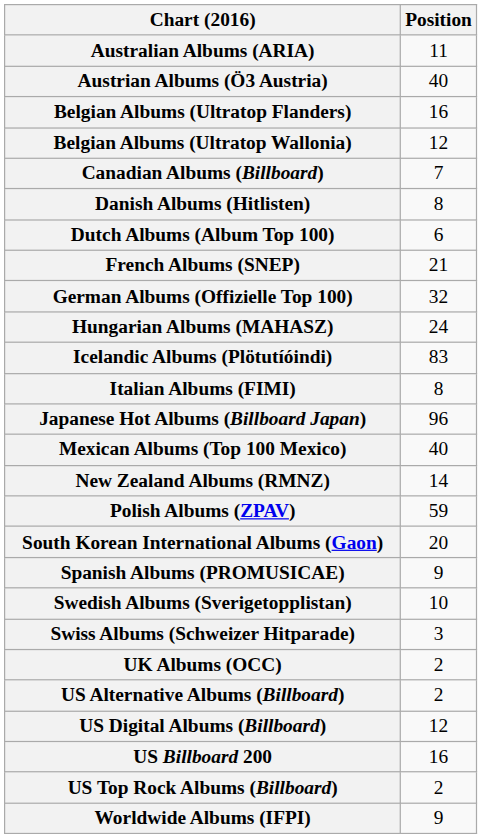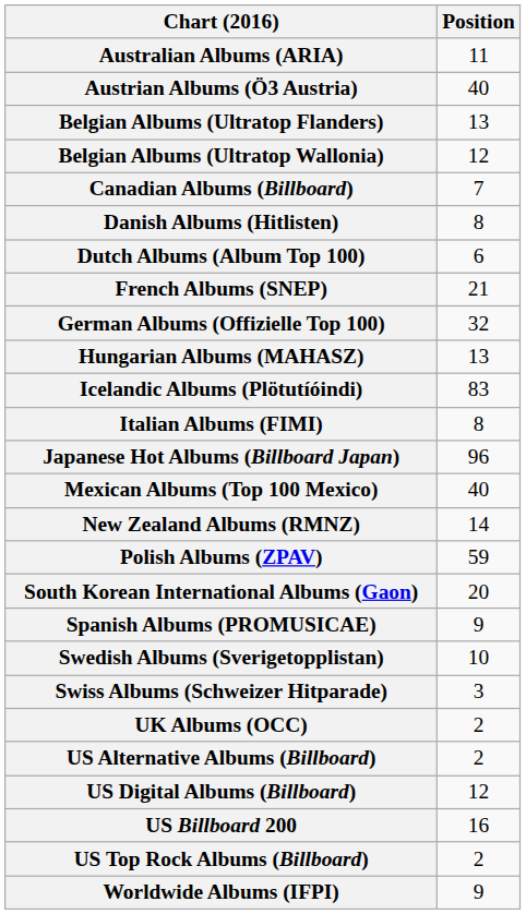 <table class="wikitable sortable plainrowheaders" style="text-align:center">
 <tr>
 <th scope="col" style="width:20em;">Chart (2016)</th>
 <th scope="col">Position</th>
 </tr>
 <tr>
 <th scope="row">Australian Albums (ARIA)</th>
 <td>11</td>
 </tr>
 <tr>
 <th scope="row">Austrian Albums (Ö3 Austria)</th>
 <td>40</td>
 </tr>
 <tr>
 <th scope="row">Belgian Albums (Ultratop Flanders)</th>
-<td>16</td>
+<td>13</td>
 </tr>
 <tr>
 <th scope="row">Belgian Albums (Ultratop Wallonia)</th>
 <td>12</td>
 </tr>
 <tr>
 <th scope="row">Canadian Albums (<em>Billboard</em>)</th>
 <td>7</td>
 </tr>
 <tr>
 <th scope="row">Danish Albums (Hitlisten)</th>
 <td>8</td>
 </tr>
 <tr>
 <th scope="row">Dutch Albums (Album Top 100)</th>
 <td>6</td>
 </tr>
 <tr>
 <th scope="row">French Albums (SNEP)</th>
 <td>21</td>
 </tr>
 <tr>
 <th scope="row">German Albums (Offizielle Top 100)</th>
 <td>32</td>
 </tr>
 <tr>
 <th scope="row">Hungarian Albums (MAHASZ)</th>
-<td>24</td>
+<td>13</td>
 </tr>
 <tr>
 <th scope="row">Icelandic Albums (Plötutíóindi)</th>
 <td>83</td>
 </tr>
 <tr>
 <th scope="row">Italian Albums (FIMI)</th>
 <td>8</td>
 </tr>
 <tr>
 <th scope="row">Japanese Hot Albums (<em>Billboard Japan</em>)</th>
 <td>96</td>
 </tr>
 <tr>
 <th scope="row">Mexican Albums (Top 100 Mexico)</th>
 <td>40</td>
 </tr>
 <tr>
 <th scope="row">New Zealand Albums (RMNZ)</th>
 <td>14</td>
 </tr>
 <tr>
 <th scope="row">Polish Albums (<a href='#'>ZPAV</a>)</th>
 <td>59</td>
 </tr>
 <tr>
 <th scope="row">South Korean International Albums (<a href='#'>Gaon</a>)</th>
 <td>20</td>
 </tr>
 <tr>
 <th scope="row">Spanish Albums (PROMUSICAE)</th>
 <td>9</td>
 </tr>
 <tr>
 <th scope="row">Swedish Albums (Sverigetopplistan)</th>
 <td>10</td>
 </tr>
 <tr>
 <th scope="row">Swiss Albums (Schweizer Hitparade)</th>
 <td>3</td>
 </tr>
 <tr>
 <th scope="row">UK Albums (OCC)</th>
 <td>2</td>
 </tr>
 <tr>
 <th scope="row">US Alternative Albums (<em>Billboard</em>)</th>
 <td>2</td>
 </tr>
 <tr>
 <th scope="row">US Digital Albums (<em>Billboard</em>)</th>
 <td>12</td>
 </tr>
 <tr>
 <th scope="row">US <em>Billboard</em> 200</th>
 <td>16</td>
 </tr>
 <tr>
 <th scope="row">US Top Rock Albums (<em>Billboard</em>)</th>
 <td>2</td>
 </tr>
 <tr>
 <th scope="row">Worldwide Albums (IFPI)</th>
 <td>9</td>
 </tr>
 </table>
